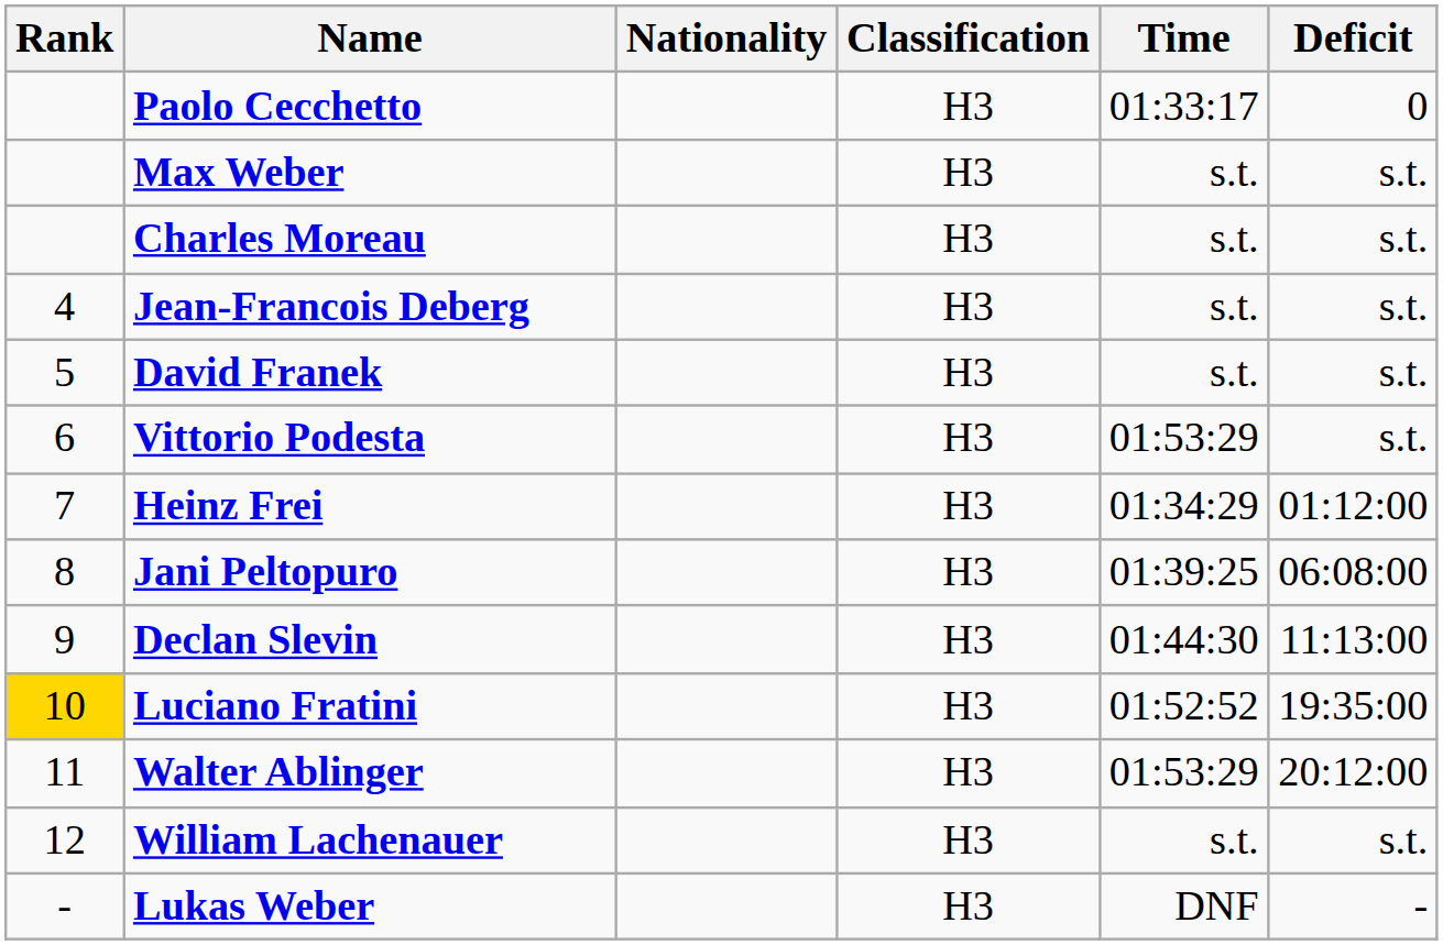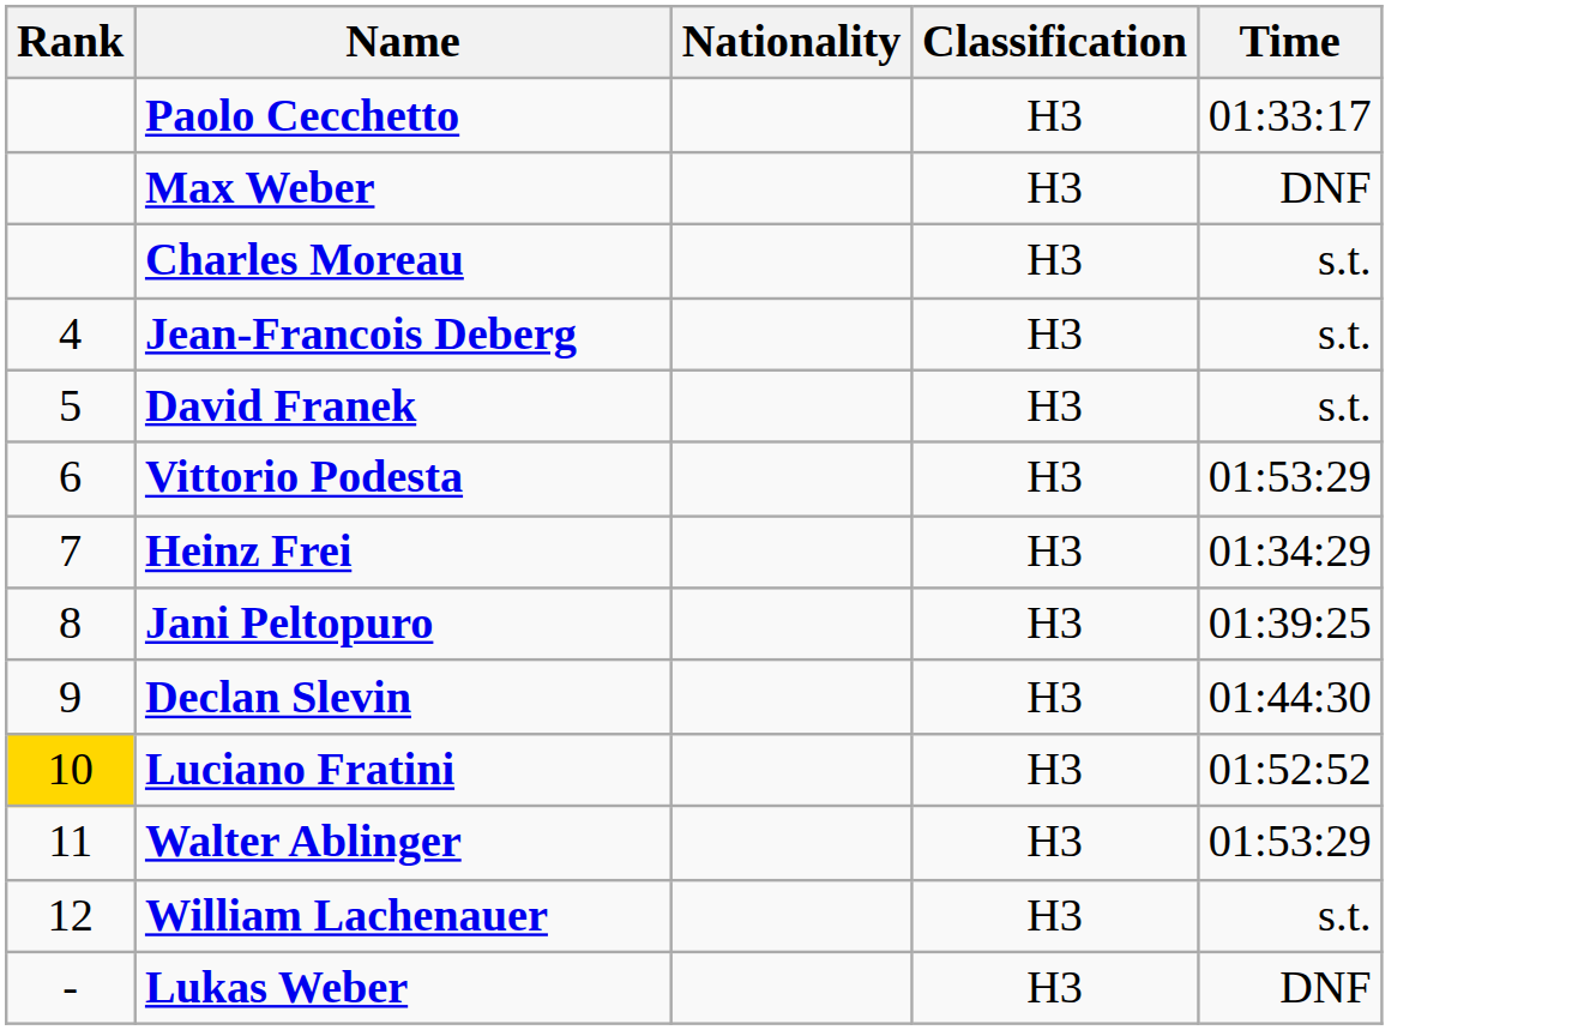 <table class="wikitable sortable" style="text-align:left">
 <tr>
 <th width=20>Rank</th>
 <th width=180>Name</th>
 <th>Nationality</th>
 <th>Classification</th>
 <th>Time</th>
-<th>Deficit</th>
 </tr>
 <tr>
 <td align=center></td>
 <td><strong><a href='#'>Paolo Cecchetto</a></strong></td>
 <td></td>
 <td align=center>H3</td>
 <td align=right>01:33:17</td>
-<td align=right>0</td>
 </tr>
 <tr>
 <td align=center></td>
 <td><strong><a href='#'>Max Weber</a></strong></td>
 <td></td>
 <td align=center>H3</td>
-<td align=right>s.t.</td>
-<td align=right>s.t.</td>
+<td align=right>DNF</td>
 </tr>
 <tr>
 <td align=center></td>
 <td><strong><a href='#'>Charles Moreau</a></strong></td>
 <td></td>
 <td align=center>H3</td>
-<td align=right>s.t.</td>
 <td align=right>s.t.</td>
 </tr>
 <tr>
 <td align=center>4</td>
 <td><strong><a href='#'>Jean-Francois Deberg</a></strong></td>
 <td></td>
 <td align=center>H3</td>
 <td align=right>s.t.</td>
-<td align=right>s.t.</td>
 </tr>
 <tr>
 <td align=center>5</td>
 <td><strong><a href='#'>David Franek</a></strong></td>
 <td></td>
 <td align=center>H3</td>
-<td align=right>s.t.</td>
 <td align=right>s.t.</td>
 </tr>
 <tr>
 <td align=center>6</td>
 <td><strong><a href='#'>Vittorio Podesta</a></strong></td>
 <td></td>
 <td align=center>H3</td>
 <td align=right>01:53:29</td>
-<td align=right>s.t.</td>
 </tr>
 <tr>
 <td align=center>7</td>
 <td><strong><a href='#'>Heinz Frei</a></strong></td>
 <td></td>
 <td align=center>H3</td>
 <td align=right>01:34:29</td>
-<td align=right>01:12:00</td>
 </tr>
 <tr>
 <td align=center>8</td>
 <td><strong><a href='#'>Jani Peltopuro</a></strong></td>
 <td></td>
 <td align=center>H3</td>
 <td align=right>01:39:25</td>
-<td align=right>06:08:00</td>
 </tr>
 <tr>
 <td align=center>9</td>
 <td><strong><a href='#'>Declan Slevin</a></strong></td>
 <td></td>
 <td align=center>H3</td>
 <td align=right>01:44:30</td>
-<td align=right>11:13:00</td>
 </tr>
 <tr>
 <td align=center style="background: gold;">10</td>
 <td><strong><a href='#'>Luciano Fratini</a></strong></td>
 <td></td>
 <td align=center>H3</td>
 <td align=right>01:52:52</td>
-<td align=right>19:35:00</td>
 </tr>
 <tr>
 <td align=center>11</td>
 <td><strong><a href='#'>Walter Ablinger</a></strong></td>
 <td></td>
 <td align=center>H3</td>
 <td align=right>01:53:29</td>
-<td align=right>20:12:00</td>
 </tr>
 <tr>
 <td align=center>12</td>
 <td><strong><a href='#'>William Lachenauer</a></strong></td>
 <td></td>
 <td align=center>H3</td>
-<td align=right>s.t.</td>
 <td align=right>s.t.</td>
 </tr>
 <tr>
 <td align=center>-</td>
 <td><strong><a href='#'>Lukas Weber</a></strong></td>
 <td></td>
 <td align=center>H3</td>
 <td align=right>DNF</td>
-<td align=right>-</td>
 </tr>
 </table>
